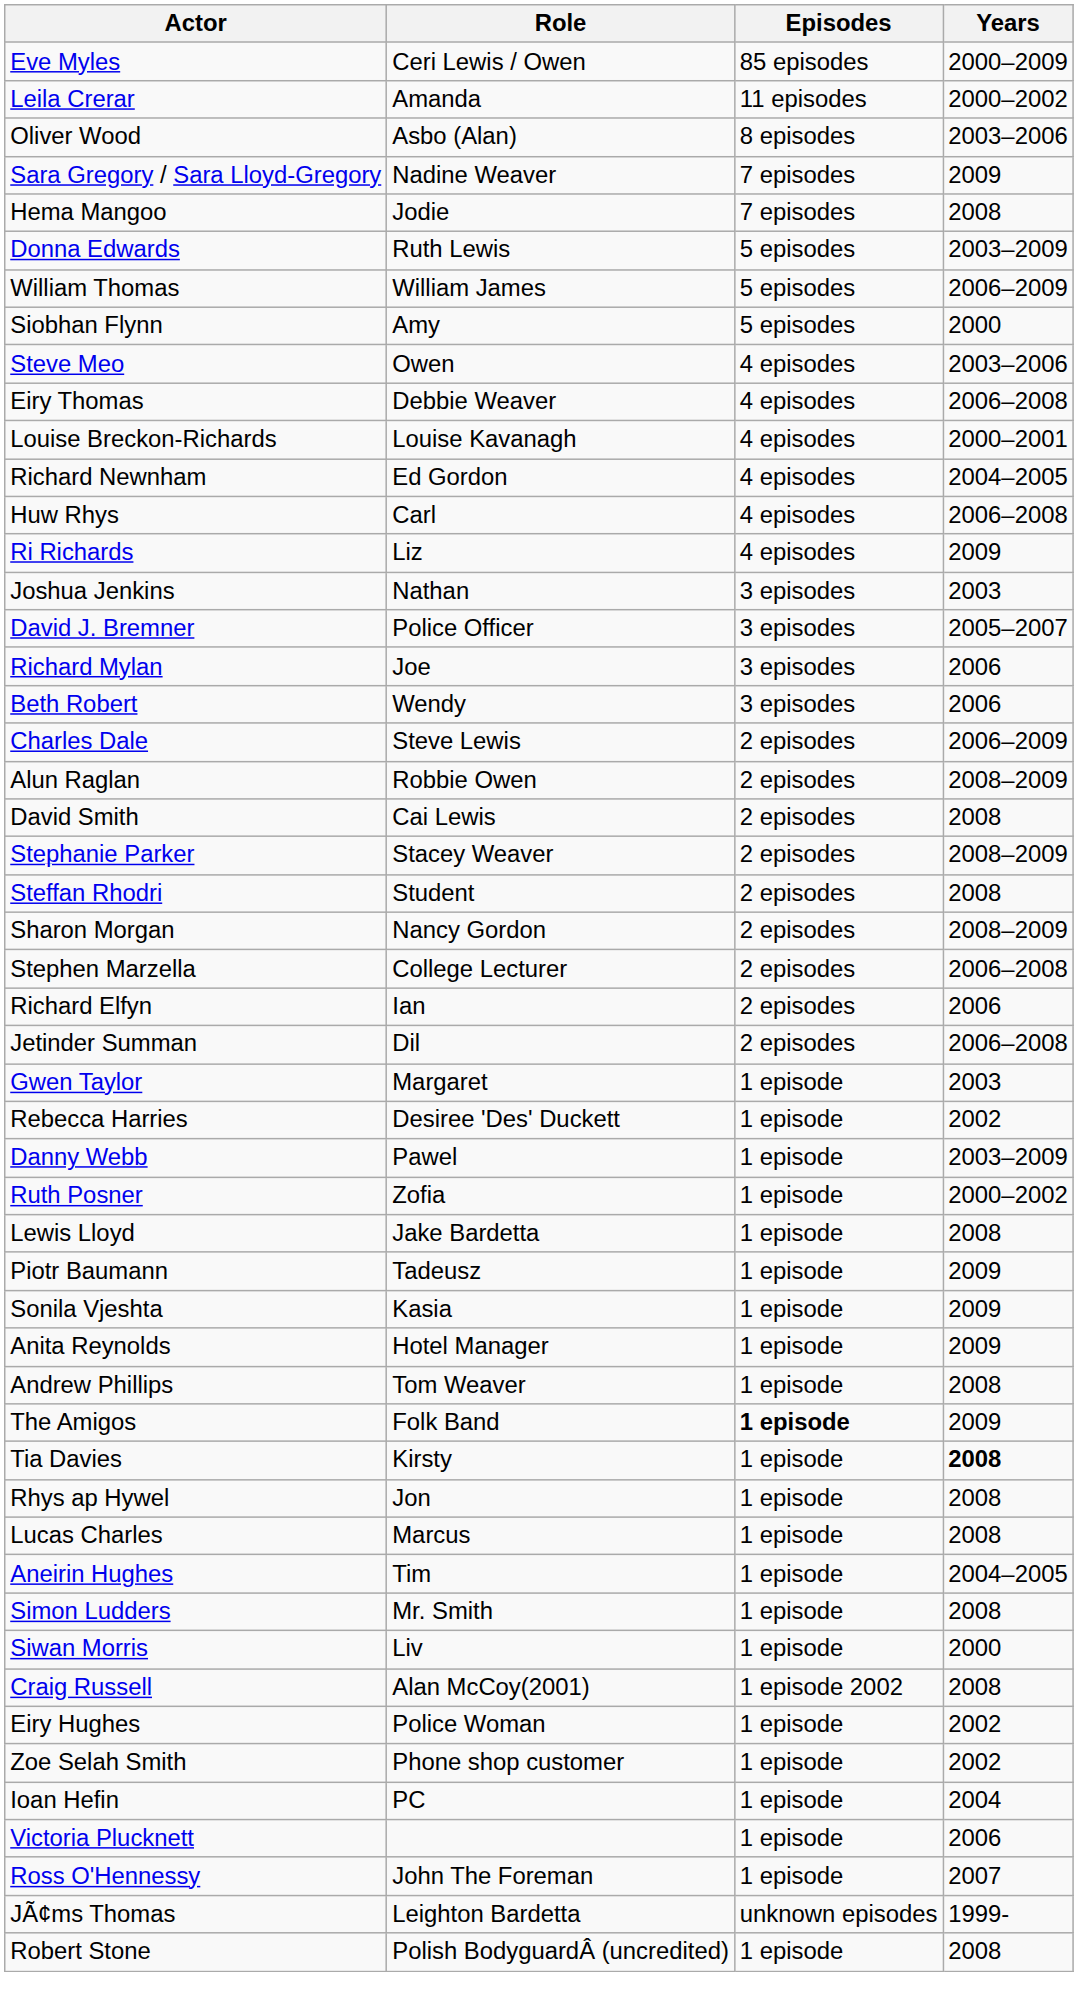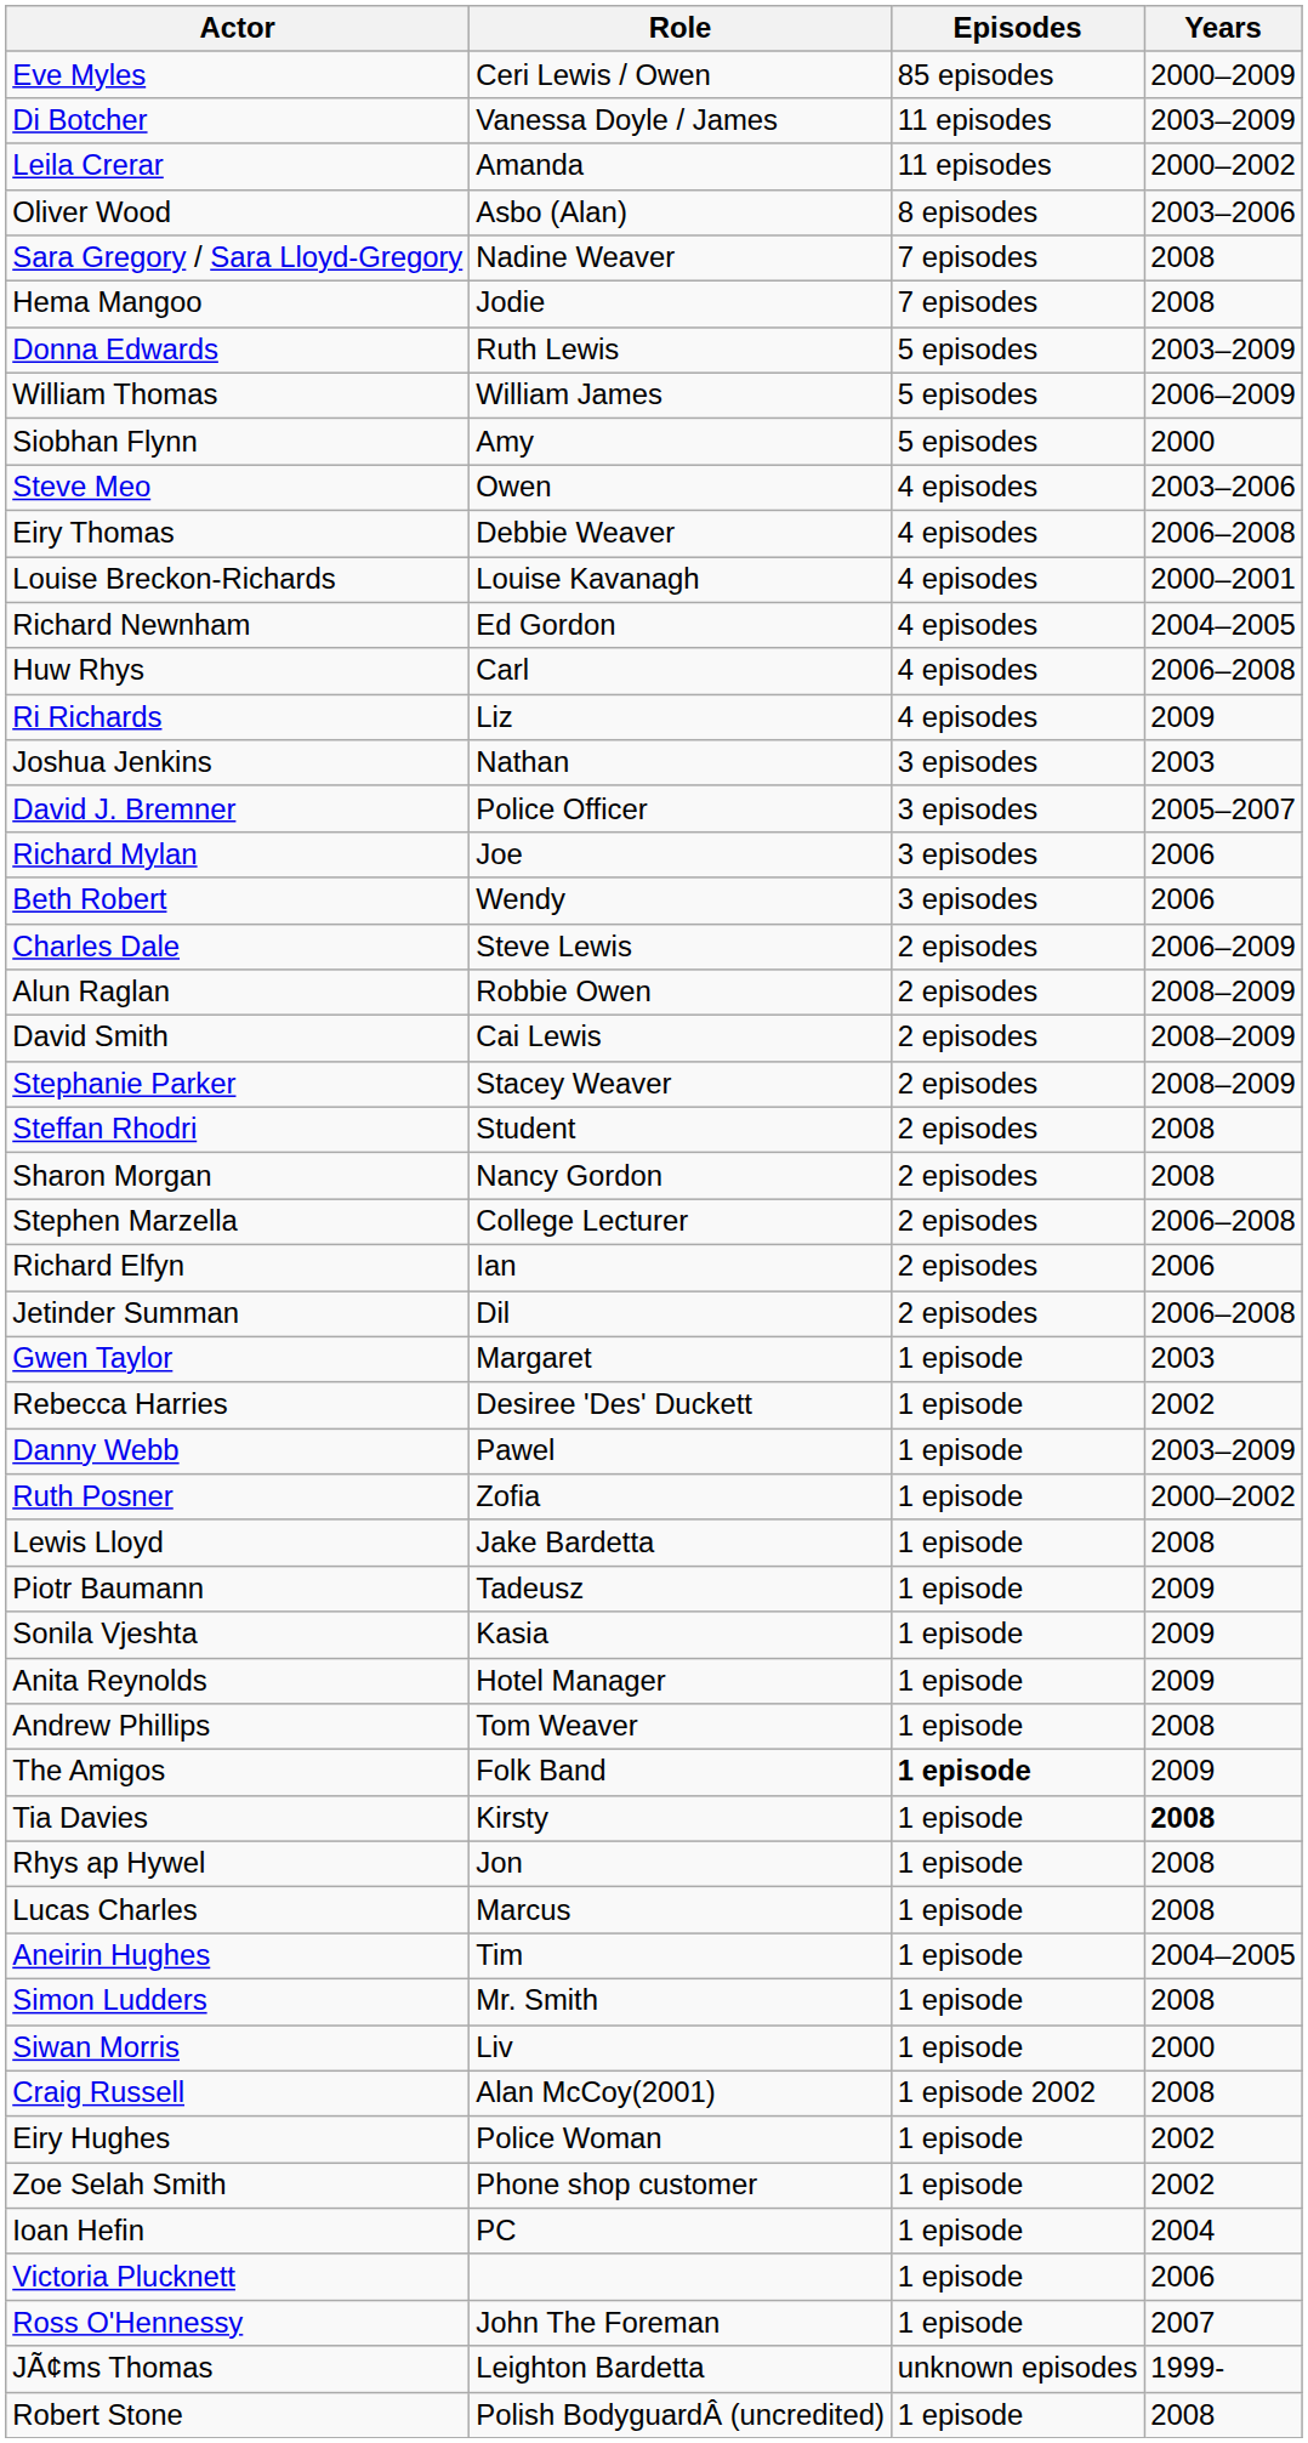 <table class="wikitable">
 <tr>
 <th>Actor</th>
 <th>Role</th>
 <th>Episodes</th>
 <th>Years</th>
 </tr>
 <tr>
 <td><a href='#'>Eve Myles</a></td>
 <td>Ceri Lewis / Owen</td>
 <td>85 episodes</td>
 <td>2000–2009</td>
+</tr>
+<tr>
+<td><a href='#'>Di Botcher</a></td>
+<td>Vanessa Doyle / James</td>
+<td>11 episodes</td>
+<td>2003–2009</td>
 </tr>
 <tr>
 <td><a href='#'>Leila Crerar</a></td>
 <td>Amanda</td>
 <td>11 episodes</td>
 <td>2000–2002</td>
 </tr>
 <tr>
 <td>Oliver Wood</td>
 <td>Asbo (Alan)</td>
 <td>8 episodes</td>
 <td>2003–2006</td>
 </tr>
 <tr>
 <td><a href='#'>Sara Gregory</a> / <a href='#'>Sara Lloyd-Gregory</a></td>
 <td>Nadine Weaver</td>
 <td>7 episodes</td>
-<td>2009</td>
+<td>2008</td>
 </tr>
 <tr>
 <td>Hema Mangoo</td>
 <td>Jodie</td>
 <td>7 episodes</td>
 <td>2008</td>
 </tr>
 <tr>
 <td><a href='#'>Donna Edwards</a></td>
 <td>Ruth Lewis</td>
 <td>5 episodes</td>
 <td>2003–2009</td>
 </tr>
 <tr>
 <td>William Thomas</td>
 <td>William James</td>
 <td>5 episodes</td>
 <td>2006–2009</td>
 </tr>
 <tr>
 <td>Siobhan Flynn</td>
 <td>Amy</td>
 <td>5 episodes</td>
 <td>2000</td>
 </tr>
 <tr>
 <td><a href='#'>Steve Meo</a></td>
 <td>Owen</td>
 <td>4 episodes</td>
 <td>2003–2006</td>
 </tr>
 <tr>
 <td>Eiry Thomas</td>
 <td>Debbie Weaver</td>
 <td>4 episodes</td>
 <td>2006–2008</td>
 </tr>
 <tr>
 <td>Louise Breckon-Richards</td>
 <td>Louise Kavanagh</td>
 <td>4 episodes</td>
 <td>2000–2001</td>
 </tr>
 <tr>
 <td>Richard Newnham</td>
 <td>Ed Gordon</td>
 <td>4 episodes</td>
 <td>2004–2005</td>
 </tr>
 <tr>
 <td>Huw Rhys</td>
 <td>Carl</td>
 <td>4 episodes</td>
 <td>2006–2008</td>
 </tr>
 <tr>
 <td><a href='#'>Ri Richards</a></td>
 <td>Liz</td>
 <td>4 episodes</td>
 <td>2009</td>
 </tr>
 <tr>
 <td>Joshua Jenkins</td>
 <td>Nathan</td>
 <td>3 episodes</td>
 <td>2003</td>
 </tr>
 <tr>
 <td><a href='#'>David J. Bremner</a></td>
 <td>Police Officer</td>
 <td>3 episodes</td>
 <td>2005–2007</td>
 </tr>
 <tr>
 <td><a href='#'>Richard Mylan</a></td>
 <td>Joe</td>
 <td>3 episodes</td>
 <td>2006</td>
 </tr>
 <tr>
 <td><a href='#'>Beth Robert</a></td>
 <td>Wendy</td>
 <td>3 episodes</td>
 <td>2006</td>
 </tr>
 <tr>
 <td><a href='#'>Charles Dale</a></td>
 <td>Steve Lewis</td>
 <td>2 episodes</td>
 <td>2006–2009</td>
 </tr>
 <tr>
 <td>Alun Raglan</td>
 <td>Robbie Owen</td>
 <td>2 episodes</td>
 <td>2008–2009</td>
 </tr>
 <tr>
 <td>David Smith</td>
 <td>Cai Lewis</td>
 <td>2 episodes</td>
-<td>2008</td>
+<td>2008–2009</td>
 </tr>
 <tr>
 <td><a href='#'>Stephanie Parker</a></td>
 <td>Stacey Weaver</td>
 <td>2 episodes</td>
 <td>2008–2009</td>
 </tr>
 <tr>
 <td><a href='#'>Steffan Rhodri</a></td>
 <td>Student</td>
 <td>2 episodes</td>
 <td>2008</td>
 </tr>
 <tr>
 <td>Sharon Morgan</td>
 <td>Nancy Gordon</td>
 <td>2 episodes</td>
-<td>2008–2009</td>
+<td>2008</td>
 </tr>
 <tr>
 <td>Stephen Marzella</td>
 <td>College Lecturer</td>
 <td>2 episodes</td>
 <td>2006–2008</td>
 </tr>
 <tr>
 <td>Richard Elfyn</td>
 <td>Ian</td>
 <td>2 episodes</td>
 <td>2006</td>
 </tr>
 <tr>
 <td>Jetinder Summan</td>
 <td>Dil</td>
 <td>2 episodes</td>
 <td>2006–2008</td>
 </tr>
 <tr>
 <td><a href='#'>Gwen Taylor</a></td>
 <td>Margaret</td>
 <td>1 episode</td>
 <td>2003</td>
 </tr>
 <tr>
 <td>Rebecca Harries</td>
 <td>Desiree 'Des' Duckett</td>
 <td>1 episode</td>
 <td>2002</td>
 </tr>
 <tr>
 <td><a href='#'>Danny Webb</a></td>
 <td>Pawel</td>
 <td>1 episode</td>
 <td>2003–2009</td>
 </tr>
 <tr>
 <td><a href='#'>Ruth Posner</a></td>
 <td>Zofia</td>
 <td>1 episode</td>
 <td>2000–2002</td>
 </tr>
 <tr>
 <td>Lewis Lloyd</td>
 <td>Jake Bardetta</td>
 <td>1 episode</td>
 <td>2008</td>
 </tr>
 <tr>
 <td>Piotr Baumann</td>
 <td>Tadeusz</td>
 <td>1 episode</td>
 <td>2009</td>
 </tr>
 <tr>
 <td>Sonila Vjeshta</td>
 <td>Kasia</td>
 <td>1 episode</td>
 <td>2009</td>
 </tr>
 <tr>
 <td>Anita Reynolds</td>
 <td>Hotel Manager</td>
 <td>1 episode</td>
 <td>2009</td>
 </tr>
 <tr>
 <td>Andrew Phillips</td>
 <td>Tom Weaver</td>
 <td>1 episode</td>
 <td>2008</td>
 </tr>
 <tr>
 <td>The Amigos</td>
 <td>Folk Band</td>
 <td><strong>1 episode</strong></td>
 <td>2009</td>
 </tr>
 <tr>
 <td>Tia Davies</td>
 <td>Kirsty</td>
 <td>1 episode</td>
 <td><strong>2008</strong></td>
 </tr>
 <tr>
 <td>Rhys ap Hywel</td>
 <td>Jon</td>
 <td>1 episode</td>
 <td>2008</td>
 </tr>
 <tr>
 <td>Lucas Charles</td>
 <td>Marcus</td>
 <td>1 episode</td>
 <td>2008</td>
 </tr>
 <tr>
 <td><a href='#'>Aneirin Hughes</a></td>
 <td>Tim</td>
 <td>1 episode</td>
 <td>2004–2005</td>
 </tr>
 <tr>
 <td><a href='#'>Simon Ludders</a></td>
 <td>Mr. Smith</td>
 <td>1 episode</td>
 <td>2008</td>
 </tr>
 <tr>
 <td><a href='#'>Siwan Morris</a></td>
 <td>Liv</td>
 <td>1 episode</td>
 <td>2000</td>
 </tr>
 <tr>
 <td><a href='#'>Craig Russell</a></td>
 <td>Alan McCoy(2001)</td>
 <td>1 episode 2002</td>
 <td>2008</td>
 </tr>
 <tr>
 <td>Eiry Hughes</td>
 <td>Police Woman</td>
 <td>1 episode</td>
 <td>2002</td>
 </tr>
 <tr>
 <td>Zoe Selah Smith</td>
 <td>Phone shop customer</td>
 <td>1 episode</td>
 <td>2002</td>
 </tr>
 <tr>
 <td>Ioan Hefin</td>
 <td>PC</td>
 <td>1 episode</td>
 <td>2004</td>
 </tr>
 <tr>
 <td><a href='#'>Victoria Plucknett</a></td>
 <td></td>
 <td>1 episode</td>
 <td>2006</td>
 </tr>
 <tr>
 <td><a href='#'>Ross O'Hennessy</a></td>
 <td>John The Foreman</td>
 <td>1 episode</td>
 <td>2007</td>
 </tr>
 <tr>
 <td>JÃ¢ms Thomas</td>
 <td>Leighton Bardetta</td>
 <td>unknown episodes</td>
 <td>1999-</td>
 </tr>
 <tr>
 <td>Robert Stone</td>
 <td>Polish BodyguardÂ (uncredited)</td>
 <td>1 episode</td>
 <td>2008</td>
 </tr>
 </table>
